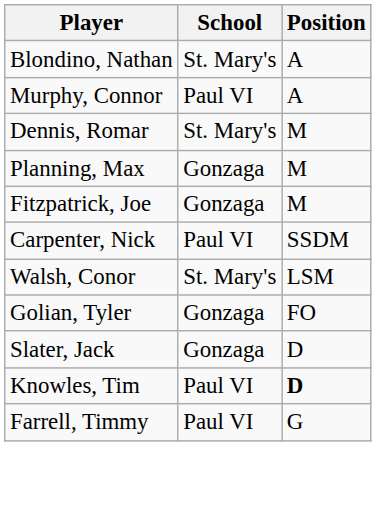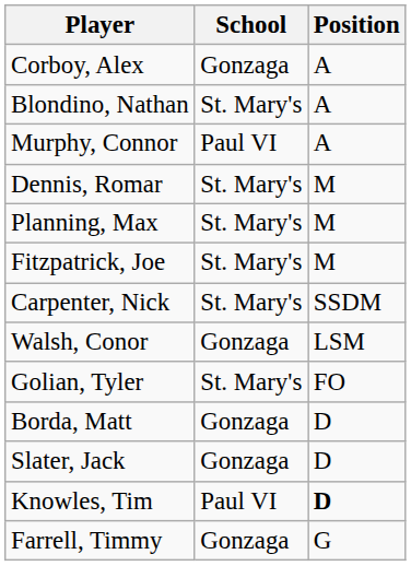 <table class="wikitable sortable">
 <tr>
 <th>Player</th>
 <th>School</th>
 <th>Position</th>
+</tr>
+<tr>
+<td>Corboy, Alex</td>
+<td>Gonzaga</td>
+<td>A</td>
 </tr>
 <tr>
 <td>Blondino, Nathan</td>
 <td>St. Mary's</td>
 <td>A</td>
 </tr>
 <tr>
 <td>Murphy, Connor</td>
 <td>Paul VI</td>
 <td>A</td>
 </tr>
 <tr>
 <td>Dennis, Romar</td>
 <td>St. Mary's</td>
 <td>M</td>
 </tr>
 <tr>
 <td>Planning, Max</td>
-<td>Gonzaga</td>
+<td>St. Mary's</td>
 <td>M</td>
 </tr>
 <tr>
 <td>Fitzpatrick, Joe</td>
-<td>Gonzaga</td>
+<td>St. Mary's</td>
 <td>M</td>
 </tr>
 <tr>
 <td>Carpenter, Nick</td>
-<td>Paul VI</td>
+<td>St. Mary's</td>
 <td>SSDM</td>
 </tr>
 <tr>
 <td>Walsh, Conor</td>
-<td>St. Mary's</td>
+<td>Gonzaga</td>
 <td>LSM</td>
 </tr>
 <tr>
 <td>Golian, Tyler</td>
+<td>St. Mary's</td>
+<td>FO</td>
+</tr>
+<tr>
+<td>Borda, Matt</td>
 <td>Gonzaga</td>
-<td>FO</td>
+<td>D</td>
 </tr>
 <tr>
 <td>Slater, Jack</td>
 <td>Gonzaga</td>
 <td>D</td>
 </tr>
 <tr>
 <td>Knowles, Tim</td>
 <td>Paul VI</td>
 <td><strong>D</strong></td>
 </tr>
 <tr>
 <td>Farrell, Timmy</td>
-<td>Paul VI</td>
+<td>Gonzaga</td>
 <td>G</td>
 </tr>
 </table>
